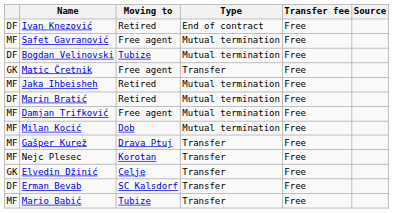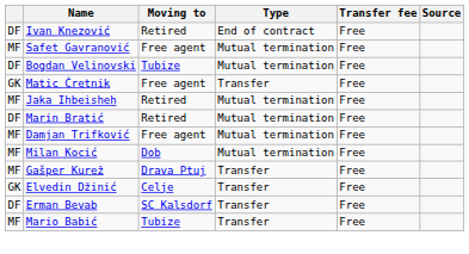 <table class="wikitable sortable" style="font-size:95%;">
 <tr>
 <th></th>
 <th>Name</th>
 <th>Moving to</th>
 <th>Type</th>
 <th>Transfer fee</th>
 <th>Source</th>
 </tr>
 <tr>
 <td>DF</td>
 <td> <a href='#'>Ivan Knezović</a></td>
 <td>Retired</td>
 <td>End of contract</td>
 <td>Free</td>
 <td></td>
 </tr>
 <tr>
 <td>MF</td>
 <td> <a href='#'>Safet Gavranović</a></td>
 <td>Free agent</td>
 <td>Mutual termination</td>
 <td>Free</td>
 <td></td>
 </tr>
 <tr>
 <td>DF</td>
 <td> <a href='#'>Bogdan Velinovski</a></td>
 <td> <a href='#'>Tubize</a></td>
 <td>Mutual termination</td>
 <td>Free</td>
 <td></td>
 </tr>
 <tr>
 <td>GK</td>
 <td> <a href='#'>Matic Čretnik</a></td>
 <td>Free agent</td>
 <td>Transfer</td>
 <td>Free</td>
 <td></td>
 </tr>
 <tr>
 <td>MF</td>
 <td> <a href='#'>Jaka Ihbeisheh</a></td>
 <td>Retired</td>
 <td>Mutual termination</td>
 <td>Free</td>
 <td></td>
 </tr>
 <tr>
 <td>DF</td>
 <td> <a href='#'>Marin Bratić</a></td>
 <td>Retired</td>
 <td>Mutual termination</td>
 <td>Free</td>
 <td></td>
 </tr>
 <tr>
 <td>MF</td>
 <td> <a href='#'>Damjan Trifković</a></td>
 <td>Free agent</td>
 <td>Mutual termination</td>
 <td>Free</td>
 <td></td>
 </tr>
 <tr>
 <td>MF</td>
 <td> <a href='#'>Milan Kocić</a></td>
 <td><a href='#'>Dob</a></td>
 <td>Mutual termination</td>
 <td>Free</td>
 <td></td>
 </tr>
 <tr>
 <td>MF</td>
 <td> <a href='#'>Gašper Kurež</a></td>
 <td><a href='#'>Drava Ptuj</a></td>
 <td>Transfer</td>
 <td>Free</td>
 <td></td>
 </tr>
 <tr>
-<td>MF</td>
-<td> Nejc Plesec</td>
-<td><a href='#'>Korotan</a></td>
-<td>Transfer</td>
-<td>Free</td>
-<td></td>
-</tr>
-<tr>
 <td>GK</td>
 <td> <a href='#'>Elvedin Džinić</a></td>
 <td><a href='#'>Celje</a></td>
 <td>Transfer</td>
 <td>Free</td>
 <td></td>
 </tr>
 <tr>
 <td>DF</td>
 <td> <a href='#'>Erman Bevab</a></td>
 <td> <a href='#'>SC Kalsdorf</a></td>
 <td>Transfer</td>
 <td>Free</td>
 <td></td>
 </tr>
 <tr>
 <td>MF</td>
 <td> <a href='#'>Mario Babić</a></td>
 <td> <a href='#'>Tubize</a></td>
 <td>Transfer</td>
 <td>Free</td>
 <td></td>
 </tr>
 </table>
